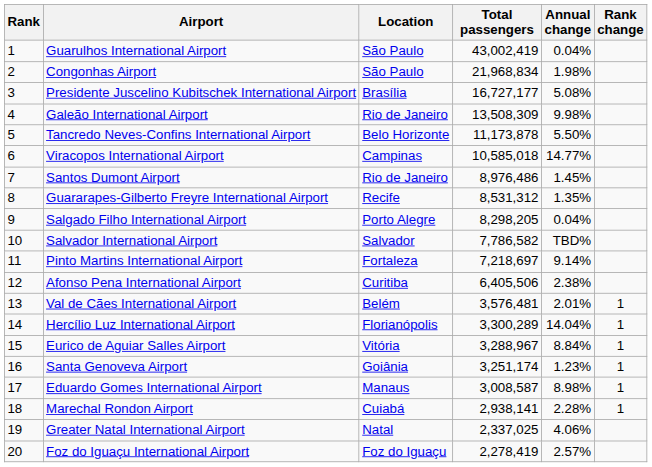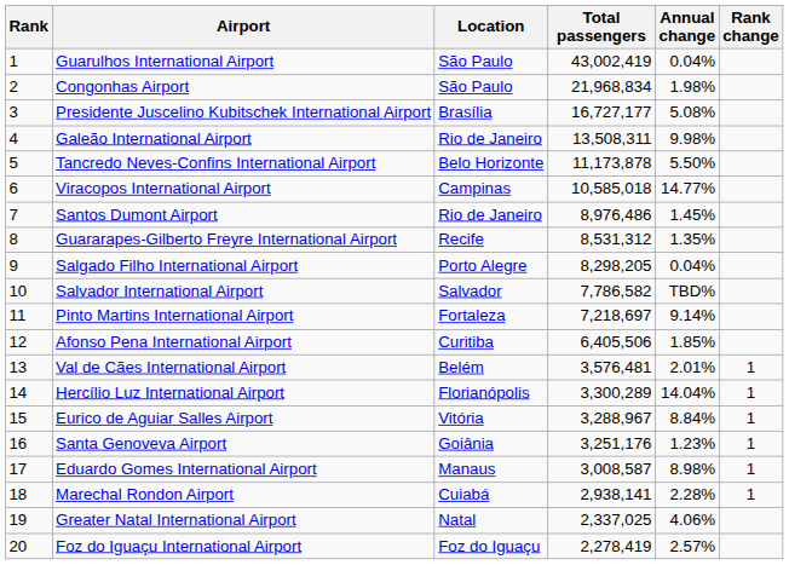 <table class="wikitable">
 <tr>
 <th>Rank</th>
 <th>Airport</th>
 <th>Location</th>
 <th style="width:100px">Total<br>passengers</th>
 <th>Annual<br>change</th>
 <th>Rank<br>change</th>
 </tr>
 <tr>
 <td>1</td>
 <td><a href='#'>Guarulhos International Airport</a></td>
 <td><a href='#'>São Paulo</a></td>
 <td align="right">43,002,419</td>
 <td style="text-align:right;">0.04%</td>
 <td style="text-align:center;"></td>
 </tr>
 <tr>
 <td>2</td>
 <td><a href='#'>Congonhas Airport</a></td>
 <td><a href='#'>São Paulo</a></td>
 <td align="right">21,968,834</td>
 <td style="text-align:right;">1.98%</td>
 <td style="text-align:center;"></td>
 </tr>
 <tr>
 <td>3</td>
 <td><a href='#'>Presidente Juscelino Kubitschek International Airport</a></td>
 <td><a href='#'>Brasília</a></td>
 <td align="right">16,727,177</td>
 <td style="text-align:right;">5.08%</td>
 <td style="text-align:center;"></td>
 </tr>
 <tr>
 <td>4</td>
 <td><a href='#'>Galeão International Airport</a></td>
 <td><a href='#'>Rio de Janeiro</a></td>
-<td align="right">13,508,309</td>
+<td align="right">13,508,311</td>
 <td style="text-align:right;">9.98%</td>
 <td style="text-align:center;"></td>
 </tr>
 <tr>
 <td>5</td>
 <td><a href='#'>Tancredo Neves-Confins International Airport</a></td>
 <td><a href='#'>Belo Horizonte</a></td>
 <td align="right">11,173,878</td>
 <td style="text-align:right;">5.50%</td>
 <td style="text-align:center;"></td>
 </tr>
 <tr>
 <td>6</td>
 <td><a href='#'>Viracopos International Airport</a></td>
 <td><a href='#'>Campinas</a></td>
 <td align="right">10,585,018</td>
 <td style="text-align:right;">14.77%</td>
 <td style="text-align:center;"></td>
 </tr>
 <tr>
 <td>7</td>
 <td><a href='#'>Santos Dumont Airport</a></td>
 <td><a href='#'>Rio de Janeiro</a></td>
 <td align="right">8,976,486</td>
 <td style="text-align:right;">1.45%</td>
 <td style="text-align:center;"></td>
 </tr>
 <tr>
 <td>8</td>
 <td><a href='#'>Guararapes-Gilberto Freyre International Airport</a></td>
 <td><a href='#'>Recife</a></td>
 <td align="right">8,531,312</td>
 <td style="text-align:right;">1.35%</td>
 <td style="text-align:center;"></td>
 </tr>
 <tr>
 <td>9</td>
 <td><a href='#'>Salgado Filho International Airport</a></td>
 <td><a href='#'>Porto Alegre</a></td>
 <td align="right">8,298,205</td>
 <td style="text-align:right;">0.04%</td>
 <td style="text-align:center;"></td>
 </tr>
 <tr>
 <td>10</td>
 <td><a href='#'>Salvador International Airport</a></td>
 <td><a href='#'>Salvador</a></td>
 <td align="right">7,786,582</td>
 <td align="right">TBD%</td>
 <td style="text-align:center;"></td>
 </tr>
 <tr>
 <td>11</td>
 <td><a href='#'>Pinto Martins International Airport</a></td>
 <td><a href='#'>Fortaleza</a></td>
 <td align="right">7,218,697</td>
 <td style="text-align:right;">9.14%</td>
 <td style="text-align:center;"></td>
 </tr>
 <tr>
 <td>12</td>
 <td><a href='#'>Afonso Pena International Airport</a></td>
 <td><a href='#'>Curitiba</a></td>
 <td align="right">6,405,506</td>
-<td style="text-align:right;">2.38%</td>
+<td style="text-align:right;">1.85%</td>
 <td style="text-align:center;"></td>
 </tr>
 <tr>
 <td>13</td>
 <td><a href='#'>Val de Cães International Airport</a></td>
 <td><a href='#'>Belém</a></td>
 <td align="right">3,576,481</td>
 <td style="text-align:right;">2.01%</td>
 <td style="text-align:center;">1</td>
 </tr>
 <tr>
 <td>14</td>
 <td><a href='#'>Hercílio Luz International Airport</a></td>
 <td><a href='#'>Florianópolis</a></td>
 <td align="right">3,300,289</td>
 <td style="text-align:right;">14.04%</td>
 <td style="text-align:center;">1</td>
 </tr>
 <tr>
 <td>15</td>
 <td><a href='#'>Eurico de Aguiar Salles Airport</a></td>
 <td><a href='#'>Vitória</a></td>
 <td align="right">3,288,967</td>
 <td align="right">8.84%</td>
 <td style="text-align:center;">1</td>
 </tr>
 <tr>
 <td>16</td>
 <td><a href='#'>Santa Genoveva Airport</a></td>
 <td><a href='#'>Goiânia</a></td>
-<td align="right">3,251,174</td>
+<td align="right">3,251,176</td>
 <td style="text-align:right;">1.23%</td>
 <td style="text-align:center;">1</td>
 </tr>
 <tr>
 <td>17</td>
 <td><a href='#'>Eduardo Gomes International Airport</a></td>
 <td><a href='#'>Manaus</a></td>
 <td align="right">3,008,587</td>
 <td style="text-align:right;">8.98%</td>
 <td style="text-align:center;">1</td>
 </tr>
 <tr>
 <td>18</td>
 <td><a href='#'>Marechal Rondon Airport</a></td>
 <td><a href='#'>Cuiabá</a></td>
 <td align="right">2,938,141</td>
 <td style="text-align:right;">2.28%</td>
 <td style="text-align:center;">1</td>
 </tr>
 <tr>
 <td>19</td>
 <td><a href='#'>Greater Natal International Airport</a></td>
 <td><a href='#'>Natal</a></td>
 <td align="right">2,337,025</td>
 <td style="text-align:right;">4.06%</td>
 <td style="text-align:center;"></td>
 </tr>
 <tr>
 <td>20</td>
 <td><a href='#'>Foz do Iguaçu International Airport</a></td>
 <td><a href='#'>Foz do Iguaçu</a></td>
 <td align="right">2,278,419</td>
 <td style="text-align:right;">2.57%</td>
 <td style="text-align:center;"></td>
 </tr>
 </table>
